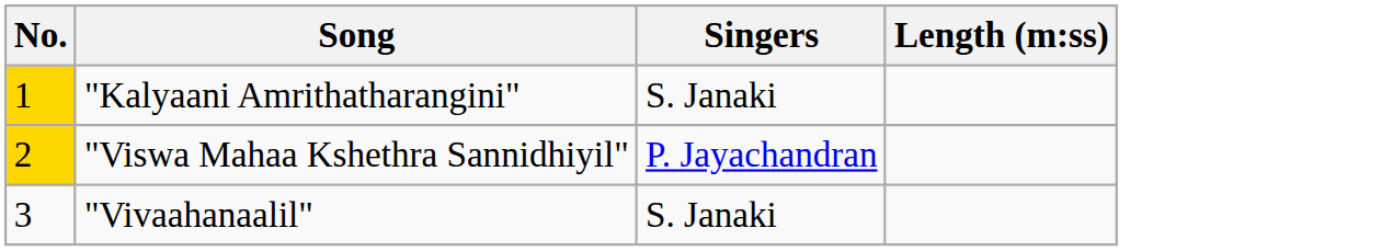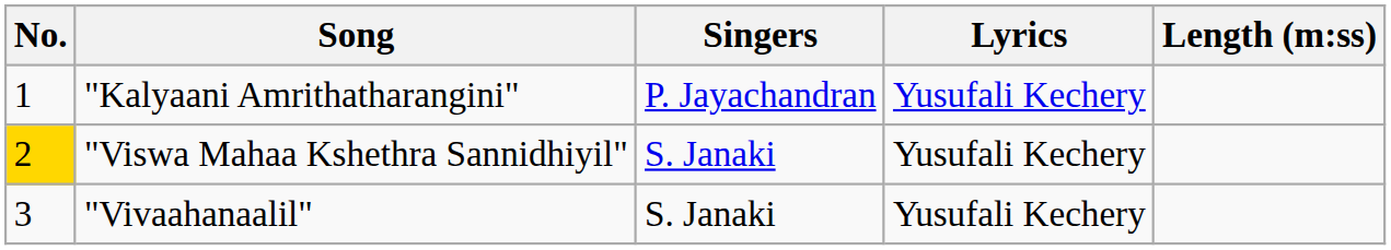 <table class="wikitable" style="font-size:95%;">
 <tr>
 <th>No.</th>
 <th>Song</th>
 <th>Singers</th>
+<th>Lyrics</th>
 <th>Length (m:ss)</th>
 </tr>
 <tr>
-<td style="background: gold;">1</td>
+<td>1</td>
 <td>"Kalyaani Amrithatharangini"</td>
-<td>S. Janaki</td>
+<td><a href='#'>P. Jayachandran</a></td>
+<td><a href='#'>Yusufali Kechery</a></td>
 <td></td>
 </tr>
 <tr>
 <td style="background: gold;">2</td>
 <td>"Viswa Mahaa Kshethra Sannidhiyil"</td>
-<td><a href='#'>P. Jayachandran</a></td>
+<td><a href='#'>S. Janaki</a></td>
+<td>Yusufali Kechery</td>
 <td></td>
 </tr>
 <tr>
 <td>3</td>
 <td>"Vivaahanaalil"</td>
 <td>S. Janaki</td>
+<td>Yusufali Kechery</td>
 <td></td>
 </tr>
 </table>
